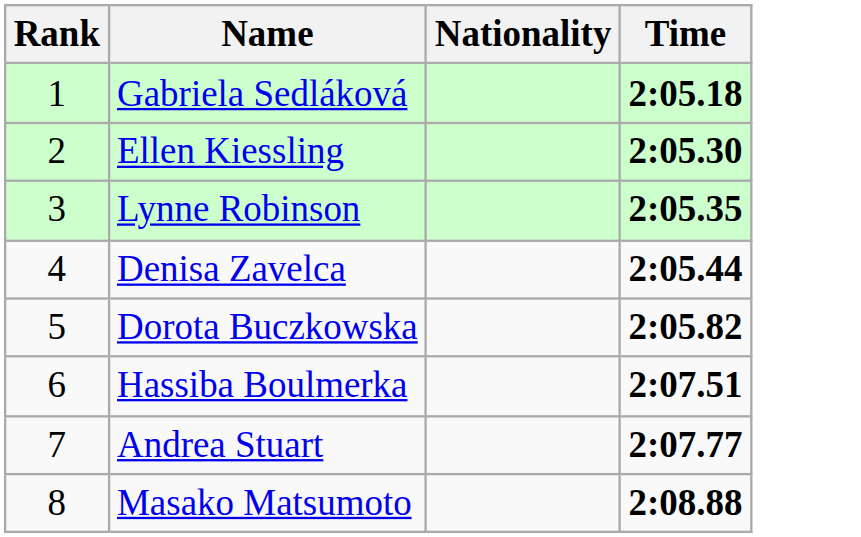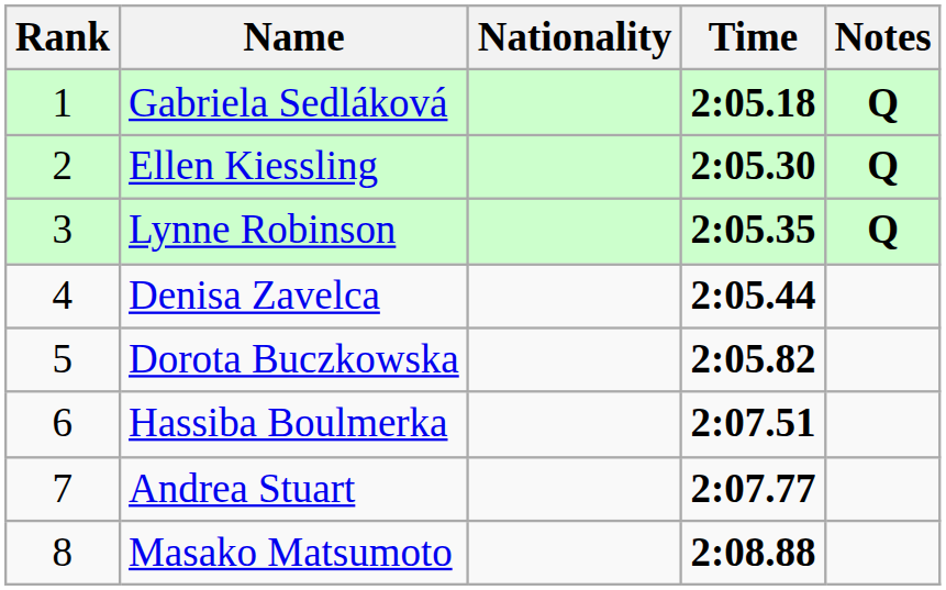 <table class="wikitable sortable" style="text-align:center">
 <tr>
 <th>Rank</th>
 <th>Name</th>
 <th>Nationality</th>
 <th>Time</th>
+<th>Notes</th>
 </tr>
 <tr bgcolor=ccffcc>
 <td>1</td>
 <td align=left><a href='#'>Gabriela Sedláková</a></td>
 <td align=left></td>
 <td><strong>2:05.18</strong></td>
+<td><strong>Q</strong></td>
 </tr>
 <tr bgcolor=ccffcc>
 <td>2</td>
 <td align=left><a href='#'>Ellen Kiessling</a></td>
 <td align=left></td>
 <td><strong>2:05.30</strong></td>
+<td><strong>Q</strong></td>
 </tr>
 <tr bgcolor=ccffcc>
 <td>3</td>
 <td align=left><a href='#'>Lynne Robinson</a></td>
 <td align=left></td>
 <td><strong>2:05.35</strong></td>
+<td><strong>Q</strong></td>
 </tr>
 <tr>
 <td>4</td>
 <td align=left><a href='#'>Denisa Zavelca</a></td>
 <td align=left></td>
 <td><strong>2:05.44</strong></td>
+<td></td>
 </tr>
 <tr>
 <td>5</td>
 <td align=left><a href='#'>Dorota Buczkowska</a></td>
 <td align=left></td>
 <td><strong>2:05.82</strong></td>
+<td></td>
 </tr>
 <tr>
 <td>6</td>
 <td align=left><a href='#'>Hassiba Boulmerka</a></td>
 <td align=left></td>
 <td><strong>2:07.51</strong></td>
+<td></td>
 </tr>
 <tr>
 <td>7</td>
 <td align=left><a href='#'>Andrea Stuart</a></td>
 <td align=left></td>
 <td><strong>2:07.77</strong></td>
+<td></td>
 </tr>
 <tr>
 <td>8</td>
 <td align=left><a href='#'>Masako Matsumoto</a></td>
 <td align=left></td>
 <td><strong>2:08.88</strong></td>
+<td></td>
 </tr>
 </table>
